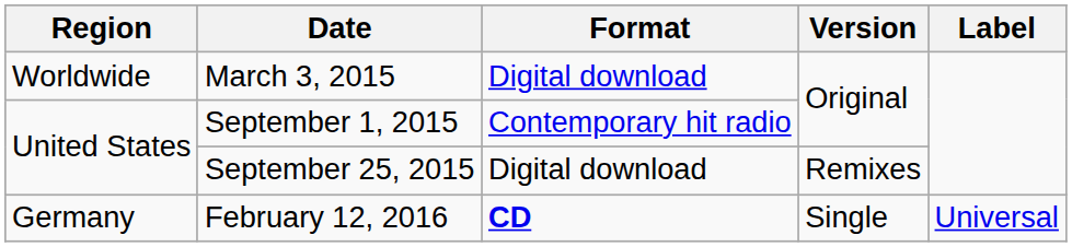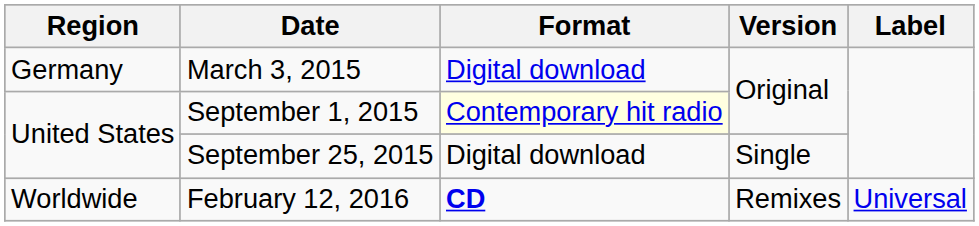 <table class=wikitable>
 <tr>
 <th>Region</th>
 <th>Date</th>
 <th>Format</th>
 <th>Version</th>
 <th>Label</th>
 </tr>
 <tr>
-<td>Worldwide</td>
+<td>Germany</td>
 <td>March 3, 2015</td>
 <td><a href='#'>Digital download</a></td>
 <td rowspan="2">Original</td>
 <td rowspan="3"></td>
 </tr>
 <tr>
 <td rowspan="2">United States</td>
 <td>September 1, 2015</td>
-<td><a href='#'>Contemporary hit radio</a></td>
+<td style="background: lightyellow;"><a href='#'>Contemporary hit radio</a></td>
 </tr>
 <tr>
 <td>September 25, 2015</td>
 <td>Digital download</td>
-<td>Remixes</td>
+<td>Single</td>
 </tr>
 <tr>
-<td>Germany</td>
+<td>Worldwide</td>
 <td>February 12, 2016</td>
 <td><strong><a href='#'>CD</a></strong></td>
-<td>Single</td>
+<td>Remixes</td>
 <td><a href='#'>Universal</a></td>
 </tr>
 </table>
